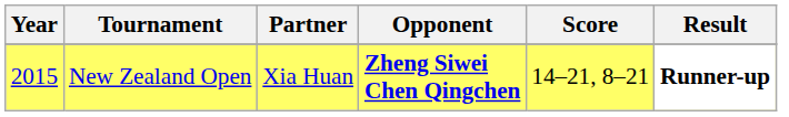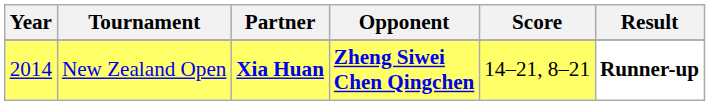 <table class="sortable wikitable" style="font-size: 90%;">
 <tr>
 <th>Year</th>
 <th>Tournament</th>
 <th>Partner</th>
 <th>Opponent</th>
 <th>Score</th>
 <th>Result</th>
 </tr>
 <tr>
 </tr>
 <tr style="background:#FFFF67">
-<td align="center"><a href='#'>2015</a></td>
+<td align="center"><a href='#'>2014</a></td>
 <td align="left"><a href='#'>New Zealand Open</a></td>
-<td align="left"> <a href='#'>Xia Huan</a></td>
+<td align="left"><strong> <a href='#'>Xia Huan</a></strong></td>
 <td align="left"><strong> <a href='#'>Zheng Siwei</a><br> <a href='#'>Chen Qingchen</a></strong></td>
 <td align="left">14–21, 8–21</td>
 <td style="text-align:left; background:white"> <strong>Runner-up</strong></td>
 </tr>
 </table>
